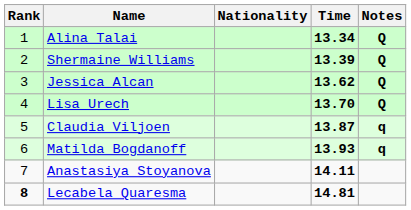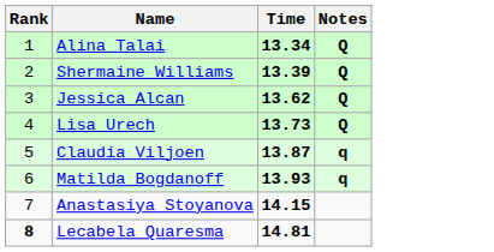 <table class="wikitable sortable" style="text-align:center">
 <tr>
 <th>Rank</th>
 <th>Name</th>
-<th>Nationality</th>
 <th>Time</th>
 <th>Notes</th>
 </tr>
 <tr bgcolor=ccffcc>
 <td>1</td>
 <td align=left><a href='#'>Alina Talai</a></td>
-<td align=left></td>
 <td><strong>13.34</strong></td>
 <td><strong>Q</strong></td>
 </tr>
 <tr bgcolor=ccffcc>
 <td>2</td>
 <td align=left><a href='#'>Shermaine Williams</a></td>
-<td align=left></td>
 <td><strong>13.39</strong></td>
 <td><strong>Q</strong></td>
 </tr>
 <tr bgcolor=ccffcc>
 <td>3</td>
 <td align=left><a href='#'>Jessica Alcan</a></td>
-<td align=left></td>
 <td><strong>13.62</strong></td>
 <td><strong>Q</strong></td>
 </tr>
 <tr bgcolor=ccffcc>
 <td>4</td>
 <td align=left><a href='#'>Lisa Urech</a></td>
-<td align=left></td>
-<td><strong>13.70</strong></td>
+<td><strong>13.73</strong></td>
 <td><strong>Q</strong></td>
 </tr>
 <tr bgcolor=ddffdd>
 <td>5</td>
 <td align=left><a href='#'>Claudia Viljoen</a></td>
-<td align=left></td>
 <td><strong>13.87</strong></td>
 <td><strong>q</strong></td>
 </tr>
 <tr bgcolor=ddffdd>
 <td>6</td>
 <td align=left><a href='#'>Matilda Bogdanoff</a></td>
-<td align=left></td>
 <td><strong>13.93</strong></td>
 <td><strong>q</strong></td>
 </tr>
 <tr>
 <td>7</td>
 <td align=left><a href='#'>Anastasiya Stoyanova</a></td>
-<td align=left></td>
-<td><strong>14.11</strong></td>
+<td><strong>14.15</strong></td>
 <td></td>
 </tr>
 <tr>
 <td><strong>8</strong></td>
 <td align=left><a href='#'>Lecabela Quaresma</a></td>
-<td align=left></td>
 <td><strong>14.81</strong></td>
 <td></td>
 </tr>
 </table>
